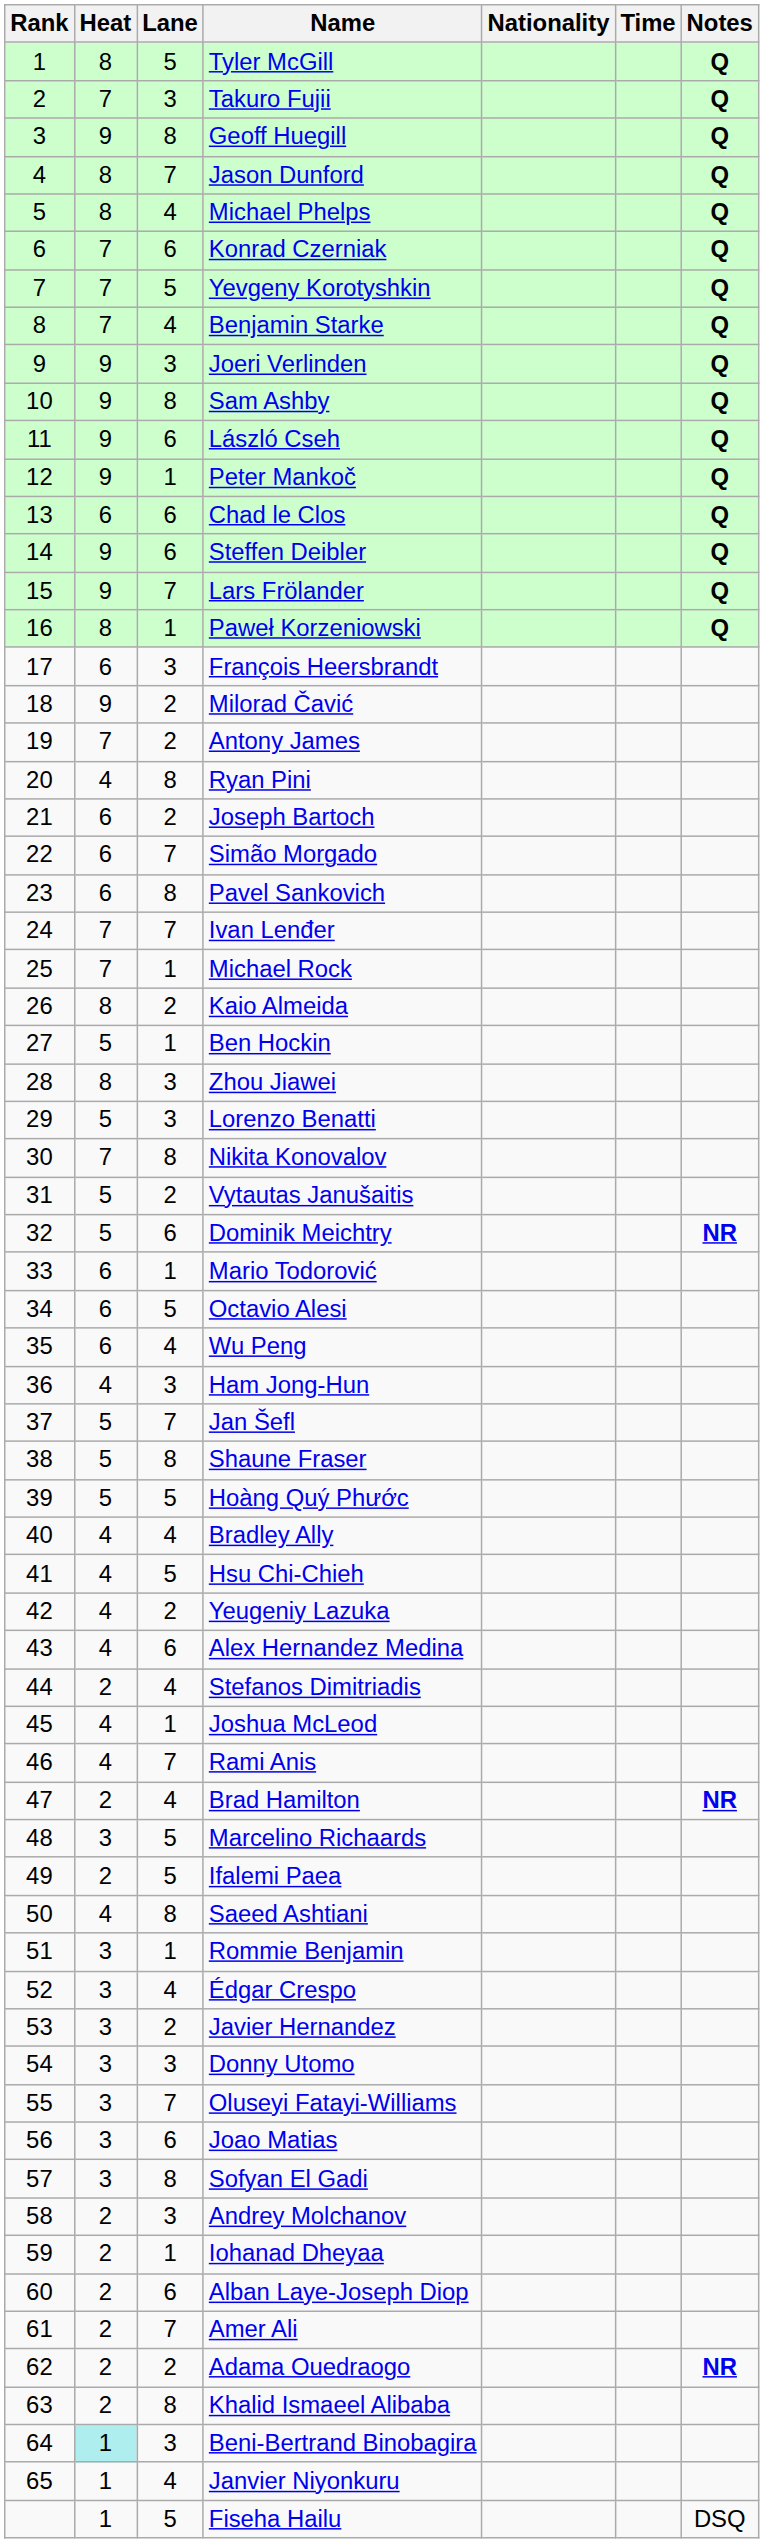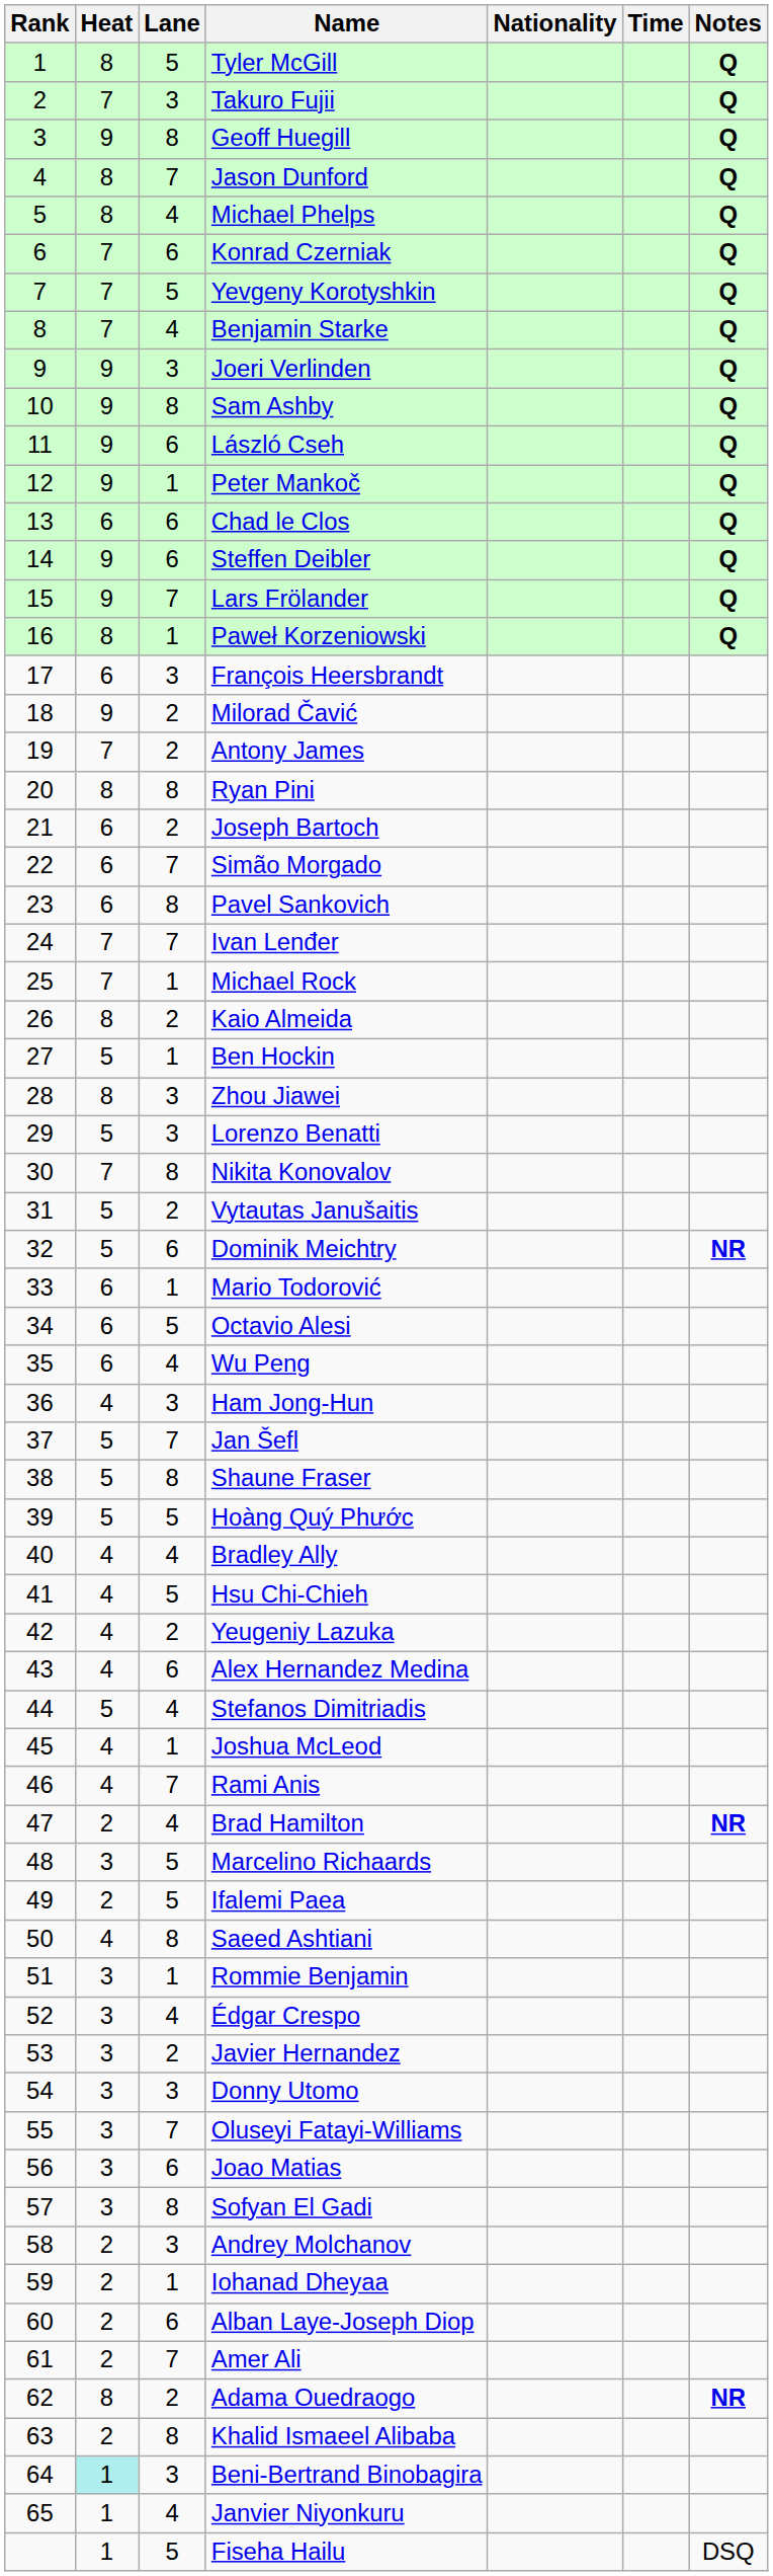 <table class="wikitable sortable" style="text-align:center">
 <tr>
 <th>Rank</th>
 <th>Heat</th>
 <th>Lane</th>
 <th>Name</th>
 <th>Nationality</th>
 <th>Time</th>
 <th>Notes</th>
 </tr>
 <tr bgcolor=ccffcc>
 <td>1</td>
 <td>8</td>
 <td>5</td>
 <td align=left><a href='#'>Tyler McGill</a></td>
 <td align=left></td>
 <td></td>
 <td><strong>Q</strong></td>
 </tr>
 <tr bgcolor=ccffcc>
 <td>2</td>
 <td>7</td>
 <td>3</td>
 <td align=left><a href='#'>Takuro Fujii</a></td>
 <td align=left></td>
 <td></td>
 <td><strong>Q</strong></td>
 </tr>
 <tr bgcolor=ccffcc>
 <td>3</td>
 <td>9</td>
 <td>8</td>
 <td align=left><a href='#'>Geoff Huegill</a></td>
 <td align=left></td>
 <td></td>
 <td><strong>Q</strong></td>
 </tr>
 <tr bgcolor=ccffcc>
 <td>4</td>
 <td>8</td>
 <td>7</td>
 <td align=left><a href='#'>Jason Dunford</a></td>
 <td align=left></td>
 <td></td>
 <td><strong>Q</strong></td>
 </tr>
 <tr bgcolor=ccffcc>
 <td>5</td>
 <td>8</td>
 <td>4</td>
 <td align=left><a href='#'>Michael Phelps</a></td>
 <td align=left></td>
 <td></td>
 <td><strong>Q</strong></td>
 </tr>
 <tr bgcolor=ccffcc>
 <td>6</td>
 <td>7</td>
 <td>6</td>
 <td align=left><a href='#'>Konrad Czerniak</a></td>
 <td align=left></td>
 <td></td>
 <td><strong>Q</strong></td>
 </tr>
 <tr bgcolor=ccffcc>
 <td>7</td>
 <td>7</td>
 <td>5</td>
 <td align=left><a href='#'>Yevgeny Korotyshkin</a></td>
 <td align=left></td>
 <td></td>
 <td><strong>Q</strong></td>
 </tr>
 <tr bgcolor=ccffcc>
 <td>8</td>
 <td>7</td>
 <td>4</td>
 <td align=left><a href='#'>Benjamin Starke</a></td>
 <td align=left></td>
 <td></td>
 <td><strong>Q</strong></td>
 </tr>
 <tr bgcolor=ccffcc>
 <td>9</td>
 <td>9</td>
 <td>3</td>
 <td align=left><a href='#'>Joeri Verlinden</a></td>
 <td align=left></td>
 <td></td>
 <td><strong>Q</strong></td>
 </tr>
 <tr bgcolor=ccffcc>
 <td>10</td>
 <td>9</td>
 <td>8</td>
 <td align=left><a href='#'>Sam Ashby</a></td>
 <td align=left></td>
 <td></td>
 <td><strong>Q</strong></td>
 </tr>
 <tr bgcolor=ccffcc>
 <td>11</td>
 <td>9</td>
 <td>6</td>
 <td align=left><a href='#'>László Cseh</a></td>
 <td align=left></td>
 <td></td>
 <td><strong>Q</strong></td>
 </tr>
 <tr bgcolor=ccffcc>
 <td>12</td>
 <td>9</td>
 <td>1</td>
 <td align=left><a href='#'>Peter Mankoč</a></td>
 <td align=left></td>
 <td></td>
 <td><strong>Q</strong></td>
 </tr>
 <tr bgcolor=ccffcc>
 <td>13</td>
 <td>6</td>
 <td>6</td>
 <td align=left><a href='#'>Chad le Clos</a></td>
 <td align=left></td>
 <td></td>
 <td><strong>Q</strong></td>
 </tr>
 <tr bgcolor=ccffcc>
 <td>14</td>
 <td>9</td>
 <td>6</td>
 <td align=left><a href='#'>Steffen Deibler</a></td>
 <td align=left></td>
 <td></td>
 <td><strong>Q</strong></td>
 </tr>
 <tr bgcolor=ccffcc>
 <td>15</td>
 <td>9</td>
 <td>7</td>
 <td align=left><a href='#'>Lars Frölander</a></td>
 <td align=left></td>
 <td></td>
 <td><strong>Q</strong></td>
 </tr>
 <tr bgcolor=ccffcc>
 <td>16</td>
 <td>8</td>
 <td>1</td>
 <td align=left><a href='#'>Paweł Korzeniowski</a></td>
 <td align=left></td>
 <td></td>
 <td><strong>Q</strong></td>
 </tr>
 <tr>
 <td>17</td>
 <td>6</td>
 <td>3</td>
 <td align=left><a href='#'>François Heersbrandt</a></td>
 <td align=left></td>
 <td></td>
 <td></td>
 </tr>
 <tr>
 <td>18</td>
 <td>9</td>
 <td>2</td>
 <td align=left><a href='#'>Milorad Čavić</a></td>
 <td align=left></td>
 <td></td>
 <td></td>
 </tr>
 <tr>
 <td>19</td>
 <td>7</td>
 <td>2</td>
 <td align=left><a href='#'>Antony James</a></td>
 <td align=left></td>
 <td></td>
 <td></td>
 </tr>
 <tr>
 <td>20</td>
-<td>4</td>
+<td>8</td>
 <td>8</td>
 <td align=left><a href='#'>Ryan Pini</a></td>
 <td align=left></td>
 <td></td>
 <td></td>
 </tr>
 <tr>
 <td>21</td>
 <td>6</td>
 <td>2</td>
 <td align=left><a href='#'>Joseph Bartoch</a></td>
 <td align=left></td>
 <td></td>
 <td></td>
 </tr>
 <tr>
 <td>22</td>
 <td>6</td>
 <td>7</td>
 <td align=left><a href='#'>Simão Morgado</a></td>
 <td align=left></td>
 <td></td>
 <td></td>
 </tr>
 <tr>
 <td>23</td>
 <td>6</td>
 <td>8</td>
 <td align=left><a href='#'>Pavel Sankovich</a></td>
 <td align=left></td>
 <td></td>
 <td></td>
 </tr>
 <tr>
 <td>24</td>
 <td>7</td>
 <td>7</td>
 <td align=left><a href='#'>Ivan Lenđer</a></td>
 <td align=left></td>
 <td></td>
 <td></td>
 </tr>
 <tr>
 <td>25</td>
 <td>7</td>
 <td>1</td>
 <td align=left><a href='#'>Michael Rock</a></td>
 <td align=left></td>
 <td></td>
 <td></td>
 </tr>
 <tr>
 <td>26</td>
 <td>8</td>
 <td>2</td>
 <td align=left><a href='#'>Kaio Almeida</a></td>
 <td align=left></td>
 <td></td>
 <td></td>
 </tr>
 <tr>
 <td>27</td>
 <td>5</td>
 <td>1</td>
 <td align=left><a href='#'>Ben Hockin</a></td>
 <td align=left></td>
 <td></td>
 <td></td>
 </tr>
 <tr>
 <td>28</td>
 <td>8</td>
 <td>3</td>
 <td align=left><a href='#'>Zhou Jiawei</a></td>
 <td align=left></td>
 <td></td>
 <td></td>
 </tr>
 <tr>
 <td>29</td>
 <td>5</td>
 <td>3</td>
 <td align=left><a href='#'>Lorenzo Benatti</a></td>
 <td align=left></td>
 <td></td>
 <td></td>
 </tr>
 <tr>
 <td>30</td>
 <td>7</td>
 <td>8</td>
 <td align=left><a href='#'>Nikita Konovalov</a></td>
 <td align=left></td>
 <td></td>
 <td></td>
 </tr>
 <tr>
 <td>31</td>
 <td>5</td>
 <td>2</td>
 <td align=left><a href='#'>Vytautas Janušaitis</a></td>
 <td align=left></td>
 <td></td>
 <td></td>
 </tr>
 <tr>
 <td>32</td>
 <td>5</td>
 <td>6</td>
 <td align=left><a href='#'>Dominik Meichtry</a></td>
 <td align=left></td>
 <td></td>
 <td><strong><a href='#'>NR</a></strong></td>
 </tr>
 <tr>
 <td>33</td>
 <td>6</td>
 <td>1</td>
 <td align=left><a href='#'>Mario Todorović</a></td>
 <td align=left></td>
 <td></td>
 <td></td>
 </tr>
 <tr>
 <td>34</td>
 <td>6</td>
 <td>5</td>
 <td align=left><a href='#'>Octavio Alesi</a></td>
 <td align=left></td>
 <td></td>
 <td></td>
 </tr>
 <tr>
 <td>35</td>
 <td>6</td>
 <td>4</td>
 <td align=left><a href='#'>Wu Peng</a></td>
 <td align=left></td>
 <td></td>
 <td></td>
 </tr>
 <tr>
 <td>36</td>
 <td>4</td>
 <td>3</td>
 <td align=left><a href='#'>Ham Jong-Hun</a></td>
 <td align=left></td>
 <td></td>
 <td></td>
 </tr>
 <tr>
 <td>37</td>
 <td>5</td>
 <td>7</td>
 <td align=left><a href='#'>Jan Šefl</a></td>
 <td align=left></td>
 <td></td>
 <td></td>
 </tr>
 <tr>
 <td>38</td>
 <td>5</td>
 <td>8</td>
 <td align=left><a href='#'>Shaune Fraser</a></td>
 <td align=left></td>
 <td></td>
 <td></td>
 </tr>
 <tr>
 <td>39</td>
 <td>5</td>
 <td>5</td>
 <td align=left><a href='#'>Hoàng Quý Phước</a></td>
 <td align=left></td>
 <td></td>
 <td></td>
 </tr>
 <tr>
 <td>40</td>
 <td>4</td>
 <td>4</td>
 <td align=left><a href='#'>Bradley Ally</a></td>
 <td align=left></td>
 <td></td>
 <td></td>
 </tr>
 <tr>
 <td>41</td>
 <td>4</td>
 <td>5</td>
 <td align=left><a href='#'>Hsu Chi-Chieh</a></td>
 <td align=left></td>
 <td></td>
 <td></td>
 </tr>
 <tr>
 <td>42</td>
 <td>4</td>
 <td>2</td>
 <td align=left><a href='#'>Yeugeniy Lazuka</a></td>
 <td align=left></td>
 <td></td>
 <td></td>
 </tr>
 <tr>
 <td>43</td>
 <td>4</td>
 <td>6</td>
 <td align=left><a href='#'>Alex Hernandez Medina</a></td>
 <td align=left></td>
 <td></td>
 <td></td>
 </tr>
 <tr>
 <td>44</td>
-<td>2</td>
+<td>5</td>
 <td>4</td>
 <td align=left><a href='#'>Stefanos Dimitriadis</a></td>
 <td align=left></td>
 <td></td>
 <td></td>
 </tr>
 <tr>
 <td>45</td>
 <td>4</td>
 <td>1</td>
 <td align=left><a href='#'>Joshua McLeod</a></td>
 <td align=left></td>
 <td></td>
 <td></td>
 </tr>
 <tr>
 <td>46</td>
 <td>4</td>
 <td>7</td>
 <td align=left><a href='#'>Rami Anis</a></td>
 <td align=left></td>
 <td></td>
 <td></td>
 </tr>
 <tr>
 <td>47</td>
 <td>2</td>
 <td>4</td>
 <td align=left><a href='#'>Brad Hamilton</a></td>
 <td align=left></td>
 <td></td>
 <td><strong><a href='#'>NR</a></strong></td>
 </tr>
 <tr>
 <td>48</td>
 <td>3</td>
 <td>5</td>
 <td align=left><a href='#'>Marcelino Richaards</a></td>
 <td align=left></td>
 <td></td>
 <td></td>
 </tr>
 <tr>
 <td>49</td>
 <td>2</td>
 <td>5</td>
 <td align=left><a href='#'>Ifalemi Paea</a></td>
 <td align=left></td>
 <td></td>
 <td></td>
 </tr>
 <tr>
 <td>50</td>
 <td>4</td>
 <td>8</td>
 <td align=left><a href='#'>Saeed Ashtiani</a></td>
 <td align=left></td>
 <td></td>
 <td></td>
 </tr>
 <tr>
 <td>51</td>
 <td>3</td>
 <td>1</td>
 <td align=left><a href='#'>Rommie Benjamin</a></td>
 <td align=left></td>
 <td></td>
 <td></td>
 </tr>
 <tr>
 <td>52</td>
 <td>3</td>
 <td>4</td>
 <td align=left><a href='#'>Édgar Crespo</a></td>
 <td align=left></td>
 <td></td>
 <td></td>
 </tr>
 <tr>
 <td>53</td>
 <td>3</td>
 <td>2</td>
 <td align=left><a href='#'>Javier Hernandez</a></td>
 <td align=left></td>
 <td></td>
 <td></td>
 </tr>
 <tr>
 <td>54</td>
 <td>3</td>
 <td>3</td>
 <td align=left><a href='#'>Donny Utomo</a></td>
 <td align=left></td>
 <td></td>
 <td></td>
 </tr>
 <tr>
 <td>55</td>
 <td>3</td>
 <td>7</td>
 <td align=left><a href='#'>Oluseyi Fatayi-Williams</a></td>
 <td align=left></td>
 <td></td>
 <td></td>
 </tr>
 <tr>
 <td>56</td>
 <td>3</td>
 <td>6</td>
 <td align=left><a href='#'>Joao Matias</a></td>
 <td align=left></td>
 <td></td>
 <td></td>
 </tr>
 <tr>
 <td>57</td>
 <td>3</td>
 <td>8</td>
 <td align=left><a href='#'>Sofyan El Gadi</a></td>
 <td align=left></td>
 <td></td>
 <td></td>
 </tr>
 <tr>
 <td>58</td>
 <td>2</td>
 <td>3</td>
 <td align=left><a href='#'>Andrey Molchanov</a></td>
 <td align=left></td>
 <td></td>
 <td></td>
 </tr>
 <tr>
 <td>59</td>
 <td>2</td>
 <td>1</td>
 <td align=left><a href='#'>Iohanad Dheyaa</a></td>
 <td align=left></td>
 <td></td>
 <td></td>
 </tr>
 <tr>
 <td>60</td>
 <td>2</td>
 <td>6</td>
 <td align=left><a href='#'>Alban Laye-Joseph Diop</a></td>
 <td align=left></td>
 <td></td>
 <td></td>
 </tr>
 <tr>
 <td>61</td>
 <td>2</td>
 <td>7</td>
 <td align=left><a href='#'>Amer Ali</a></td>
 <td align=left></td>
 <td></td>
 <td></td>
 </tr>
 <tr>
 <td>62</td>
-<td>2</td>
+<td>8</td>
 <td>2</td>
 <td align=left><a href='#'>Adama Ouedraogo</a></td>
 <td align=left></td>
 <td></td>
 <td><strong><a href='#'>NR</a></strong></td>
 </tr>
 <tr>
 <td>63</td>
 <td>2</td>
 <td>8</td>
 <td align=left><a href='#'>Khalid Ismaeel Alibaba</a></td>
 <td align=left></td>
 <td></td>
 <td></td>
 </tr>
 <tr>
 <td>64</td>
 <td style="background: paleturquoise;">1</td>
 <td>3</td>
 <td align=left><a href='#'>Beni-Bertrand Binobagira</a></td>
 <td align=left></td>
 <td></td>
 <td></td>
 </tr>
 <tr>
 <td>65</td>
 <td>1</td>
 <td>4</td>
 <td align=left><a href='#'>Janvier Niyonkuru</a></td>
 <td align=left></td>
 <td></td>
 <td></td>
 </tr>
 <tr>
 <td></td>
 <td>1</td>
 <td>5</td>
 <td align=left><a href='#'>Fiseha Hailu</a></td>
 <td align=left></td>
 <td></td>
 <td>DSQ</td>
 </tr>
 </table>
